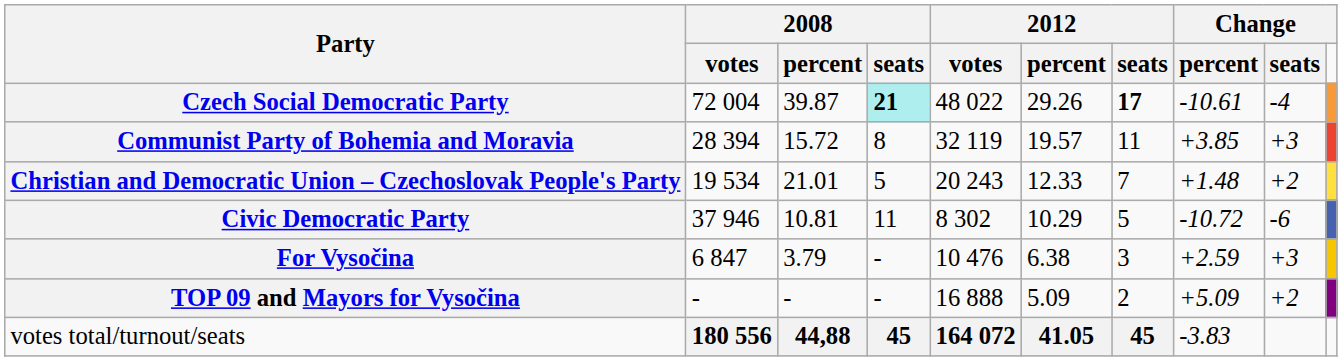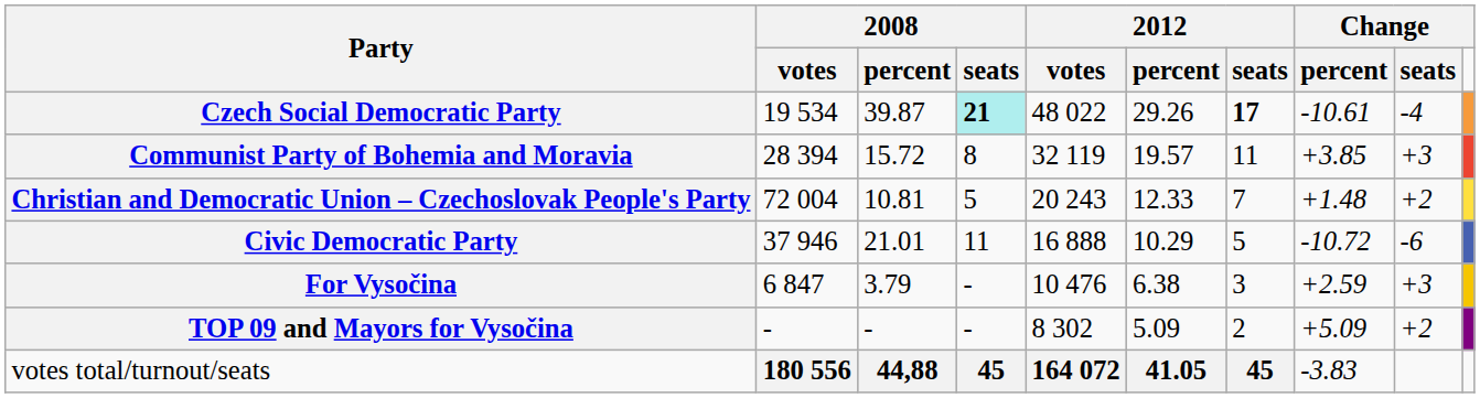 <table class="wikitable">
 <tr>
 <th rowspan=2>Party</th>
 <th colspan=3>2008</th>
 <th colspan=3>2012</th>
 <th colspan=3>Change</th>
 </tr>
 <tr>
 <th>votes</th>
 <th>percent</th>
 <th>seats</th>
 <th>votes</th>
 <th>percent</th>
 <th>seats</th>
 <th>percent</th>
 <th>seats</th>
 <td></td>
 </tr>
 <tr>
 <th><a href='#'>Czech Social Democratic Party</a></th>
-<td>72 004</td>
+<td>19 534</td>
 <td>39.87</td>
 <td style="background: paleturquoise;"><strong>21</strong></td>
 <td>48 022</td>
 <td>29.26</td>
 <td><strong>17</strong></td>
 <td><em>-10.61</em></td>
 <td><em>-4</em></td>
 <td style="background:#f79a3a;"></td>
 </tr>
 <tr>
 <th><a href='#'>Communist Party of Bohemia and Moravia</a></th>
 <td>28 394</td>
 <td>15.72</td>
 <td>8</td>
 <td>32 119</td>
 <td>19.57</td>
 <td>11</td>
 <td><em>+3.85</em></td>
 <td><em>+3</em></td>
 <td style="background:#ed4431;"></td>
 </tr>
 <tr>
 <th><a href='#'>Christian and Democratic Union – Czechoslovak People's Party</a></th>
-<td>19 534</td>
-<td>21.01</td>
+<td>72 004</td>
+<td>10.81</td>
 <td>5</td>
 <td>20 243</td>
 <td>12.33</td>
 <td>7</td>
 <td><em>+1.48</em></td>
 <td><em>+2</em></td>
 <td style="background:#ffe03e;"></td>
 </tr>
 <tr>
 <th><a href='#'>Civic Democratic Party</a></th>
 <td>37 946</td>
-<td>10.81</td>
+<td>21.01</td>
 <td>11</td>
-<td>8 302</td>
+<td>16 888</td>
 <td>10.29</td>
 <td>5</td>
 <td><em>-10.72</em></td>
 <td><em>-6</em></td>
 <td style="background:#4761b1;"></td>
 </tr>
 <tr>
 <th><a href='#'>For Vysočina</a></th>
 <td>6 847</td>
 <td>3.79</td>
 <td>-</td>
 <td>10 476</td>
 <td>6.38</td>
 <td>3</td>
 <td><em>+2.59</em></td>
 <td><em>+3</em></td>
 <td style="background:#f6c600;"></td>
 </tr>
 <tr>
 <th><a href='#'>TOP 09</a> and <a href='#'>Mayors for Vysočina</a></th>
 <td>-</td>
 <td>-</td>
 <td>-</td>
-<td>16 888</td>
+<td>8 302</td>
 <td>5.09</td>
 <td>2</td>
 <td><em>+5.09</em></td>
 <td><em>+2</em></td>
 <td style="background:purple;"></td>
 </tr>
 <tr>
 <td>votes total/turnout/seats</td>
 <th>180 556</th>
 <th>44,88</th>
 <th>45</th>
 <th>164 072</th>
 <th>41.05</th>
 <th>45</th>
 <td><em>-3.83</em></td>
 <td></td>
 </tr>
 </table>
